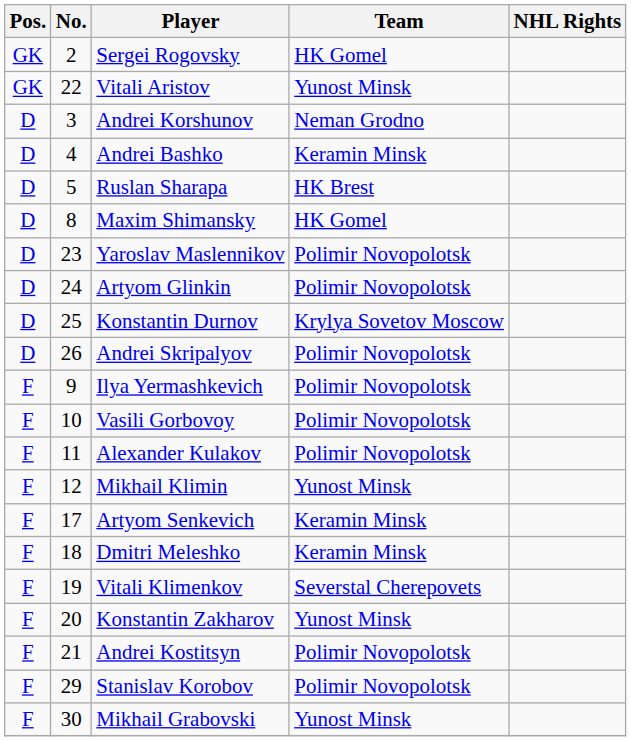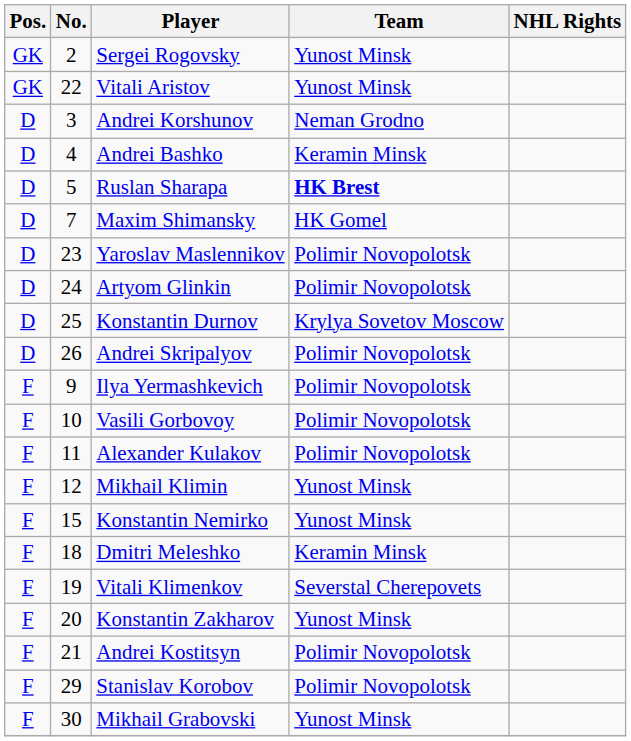 <table class="wikitable sortable">
 <tr>
 <th>Pos.</th>
 <th>No.</th>
 <th>Player</th>
 <th>Team</th>
 <th>NHL Rights</th>
 </tr>
 <tr>
 <td style="text-align:center;"><a href='#'>GK</a></td>
 <td style="text-align:center;">2</td>
 <td><a href='#'>Sergei Rogovsky</a></td>
-<td> <a href='#'>HK Gomel</a></td>
+<td> <a href='#'>Yunost Minsk</a></td>
 <td></td>
 </tr>
 <tr>
 <td style="text-align:center;"><a href='#'>GK</a></td>
 <td style="text-align:center;">22</td>
 <td><a href='#'>Vitali Aristov</a></td>
 <td> <a href='#'>Yunost Minsk</a></td>
 <td></td>
 </tr>
 <tr>
 <td style="text-align:center;"><a href='#'>D</a></td>
 <td style="text-align:center;">3</td>
 <td><a href='#'>Andrei Korshunov</a></td>
 <td> <a href='#'>Neman Grodno</a></td>
 <td></td>
 </tr>
 <tr>
 <td style="text-align:center;"><a href='#'>D</a></td>
 <td style="text-align:center;">4</td>
 <td><a href='#'>Andrei Bashko</a></td>
 <td> <a href='#'>Keramin Minsk</a></td>
 <td></td>
 </tr>
 <tr>
 <td style="text-align:center;"><a href='#'>D</a></td>
 <td style="text-align:center;">5</td>
 <td><a href='#'>Ruslan Sharapa</a></td>
-<td> <a href='#'>HK Brest</a></td>
+<td><strong> <a href='#'>HK Brest</a></strong></td>
 <td></td>
 </tr>
 <tr>
 <td style="text-align:center;"><a href='#'>D</a></td>
-<td style="text-align:center;">8</td>
+<td style="text-align:center;">7</td>
 <td><a href='#'>Maxim Shimansky</a></td>
 <td> <a href='#'>HK Gomel</a></td>
 <td></td>
 </tr>
 <tr>
 <td style="text-align:center;"><a href='#'>D</a></td>
 <td style="text-align:center;">23</td>
 <td><a href='#'>Yaroslav Maslennikov</a></td>
 <td> <a href='#'>Polimir Novopolotsk</a></td>
 <td></td>
 </tr>
 <tr>
 <td style="text-align:center;"><a href='#'>D</a></td>
 <td style="text-align:center;">24</td>
 <td><a href='#'>Artyom Glinkin</a></td>
 <td> <a href='#'>Polimir Novopolotsk</a></td>
 <td></td>
 </tr>
 <tr>
 <td style="text-align:center;"><a href='#'>D</a></td>
 <td style="text-align:center;">25</td>
 <td><a href='#'>Konstantin Durnov</a></td>
 <td> <a href='#'>Krylya Sovetov Moscow</a></td>
 <td></td>
 </tr>
 <tr>
 <td style="text-align:center;"><a href='#'>D</a></td>
 <td style="text-align:center;">26</td>
 <td><a href='#'>Andrei Skripalyov</a></td>
 <td> <a href='#'>Polimir Novopolotsk</a></td>
 <td></td>
 </tr>
 <tr>
 <td style="text-align:center;"><a href='#'>F</a></td>
 <td style="text-align:center;">9</td>
 <td><a href='#'>Ilya Yermashkevich</a></td>
 <td> <a href='#'>Polimir Novopolotsk</a></td>
 <td></td>
 </tr>
 <tr>
 <td style="text-align:center;"><a href='#'>F</a></td>
 <td style="text-align:center;">10</td>
 <td><a href='#'>Vasili Gorbovoy</a></td>
 <td> <a href='#'>Polimir Novopolotsk</a></td>
 <td></td>
 </tr>
 <tr>
 <td style="text-align:center;"><a href='#'>F</a></td>
 <td style="text-align:center;">11</td>
 <td><a href='#'>Alexander Kulakov</a></td>
 <td> <a href='#'>Polimir Novopolotsk</a></td>
 <td></td>
 </tr>
 <tr>
 <td style="text-align:center;"><a href='#'>F</a></td>
 <td style="text-align:center;">12</td>
 <td><a href='#'>Mikhail Klimin</a></td>
 <td> <a href='#'>Yunost Minsk</a></td>
 <td></td>
 </tr>
 <tr>
 <td style="text-align:center;"><a href='#'>F</a></td>
-<td style="text-align:center;">17</td>
-<td><a href='#'>Artyom Senkevich</a></td>
-<td> <a href='#'>Keramin Minsk</a></td>
+<td style="text-align:center;">15</td>
+<td><a href='#'>Konstantin Nemirko</a></td>
+<td> <a href='#'>Yunost Minsk</a></td>
 <td></td>
 </tr>
 <tr>
 <td style="text-align:center;"><a href='#'>F</a></td>
 <td style="text-align:center;">18</td>
 <td><a href='#'>Dmitri Meleshko</a></td>
 <td> <a href='#'>Keramin Minsk</a></td>
 <td></td>
 </tr>
 <tr>
 <td style="text-align:center;"><a href='#'>F</a></td>
 <td style="text-align:center;">19</td>
 <td><a href='#'>Vitali Klimenkov</a></td>
 <td> <a href='#'>Severstal Cherepovets</a></td>
 <td></td>
 </tr>
 <tr>
 <td style="text-align:center;"><a href='#'>F</a></td>
 <td style="text-align:center;">20</td>
 <td><a href='#'>Konstantin Zakharov</a></td>
 <td> <a href='#'>Yunost Minsk</a></td>
 <td></td>
 </tr>
 <tr>
 <td style="text-align:center;"><a href='#'>F</a></td>
 <td style="text-align:center;">21</td>
 <td><a href='#'>Andrei Kostitsyn</a></td>
 <td> <a href='#'>Polimir Novopolotsk</a></td>
 <td></td>
 </tr>
 <tr>
 <td style="text-align:center;"><a href='#'>F</a></td>
 <td style="text-align:center;">29</td>
 <td><a href='#'>Stanislav Korobov</a></td>
 <td> <a href='#'>Polimir Novopolotsk</a></td>
 <td></td>
 </tr>
 <tr>
 <td style="text-align:center;"><a href='#'>F</a></td>
 <td style="text-align:center;">30</td>
 <td><a href='#'>Mikhail Grabovski</a></td>
 <td> <a href='#'>Yunost Minsk</a></td>
 <td></td>
 </tr>
 <tr>
 </tr>
 </table>
